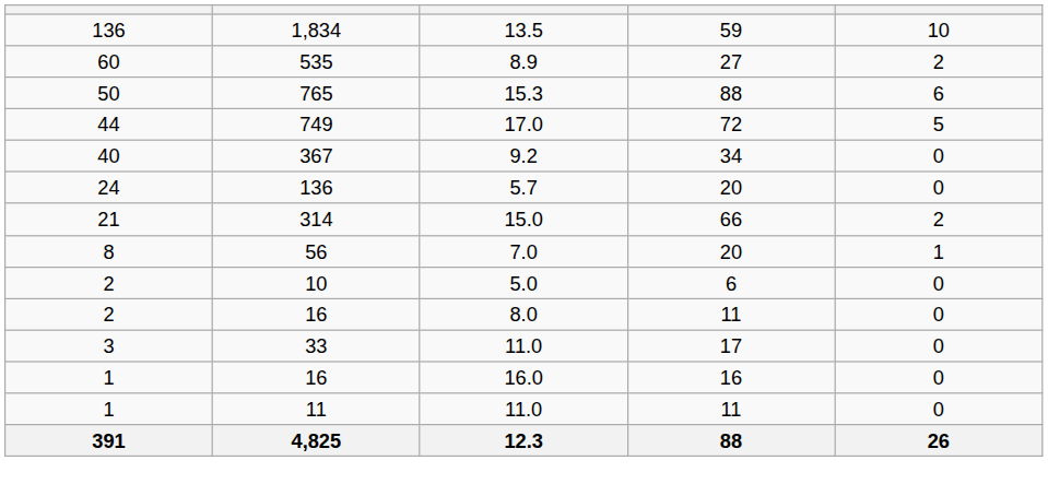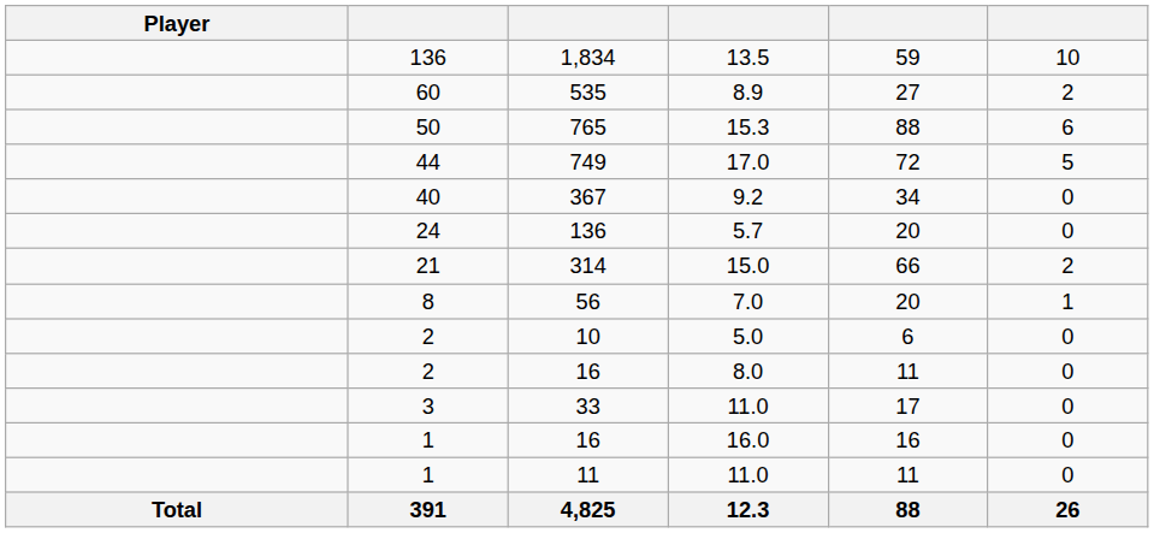 <table class="wikitable sortable" style="text-align:center; width:50%; font-size:95%;">
 <tr>
+<th width="30%">Player</th>
 <th width="14%"></th>
 <th width="14%"></th>
 <th width="14%"></th>
 <th width="14%"></th>
 <th width="14%"></th>
 </tr>
 <tr>
+<td align=left></td>
 <td>136</td>
 <td>1,834</td>
 <td>13.5</td>
 <td>59</td>
 <td>10</td>
 </tr>
 <tr>
+<td align=left></td>
 <td>60</td>
 <td>535</td>
 <td>8.9</td>
 <td>27</td>
 <td>2</td>
 </tr>
 <tr>
+<td align=left></td>
 <td>50</td>
 <td>765</td>
 <td>15.3</td>
 <td>88</td>
 <td>6</td>
 </tr>
 <tr>
+<td align=left></td>
 <td>44</td>
 <td>749</td>
 <td>17.0</td>
 <td>72</td>
 <td>5</td>
 </tr>
 <tr>
+<td align=left></td>
 <td>40</td>
 <td>367</td>
 <td>9.2</td>
 <td>34</td>
 <td>0</td>
 </tr>
 <tr>
+<td align=left></td>
 <td>24</td>
 <td>136</td>
 <td>5.7</td>
 <td>20</td>
 <td>0</td>
 </tr>
 <tr>
+<td align=left></td>
 <td>21</td>
 <td>314</td>
 <td>15.0</td>
 <td>66</td>
 <td>2</td>
 </tr>
 <tr>
+<td align=left></td>
 <td>8</td>
 <td>56</td>
 <td>7.0</td>
 <td>20</td>
 <td>1</td>
 </tr>
 <tr>
+<td align=left></td>
 <td>2</td>
 <td>10</td>
 <td>5.0</td>
 <td>6</td>
 <td>0</td>
 </tr>
 <tr>
+<td align=left></td>
 <td>2</td>
 <td>16</td>
 <td>8.0</td>
 <td>11</td>
 <td>0</td>
 </tr>
 <tr>
+<td align=left></td>
 <td>3</td>
 <td>33</td>
 <td>11.0</td>
 <td>17</td>
 <td>0</td>
 </tr>
 <tr>
+<td align=left></td>
 <td>1</td>
 <td>16</td>
 <td>16.0</td>
 <td>16</td>
 <td>0</td>
 </tr>
 <tr>
+<td align=left></td>
 <td>1</td>
 <td>11</td>
 <td>11.0</td>
 <td>11</td>
 <td>0</td>
 </tr>
 <tr>
+<th>Total</th>
 <th>391</th>
 <th>4,825</th>
 <th>12.3</th>
 <th>88</th>
 <th>26</th>
 </tr>
 </table>
